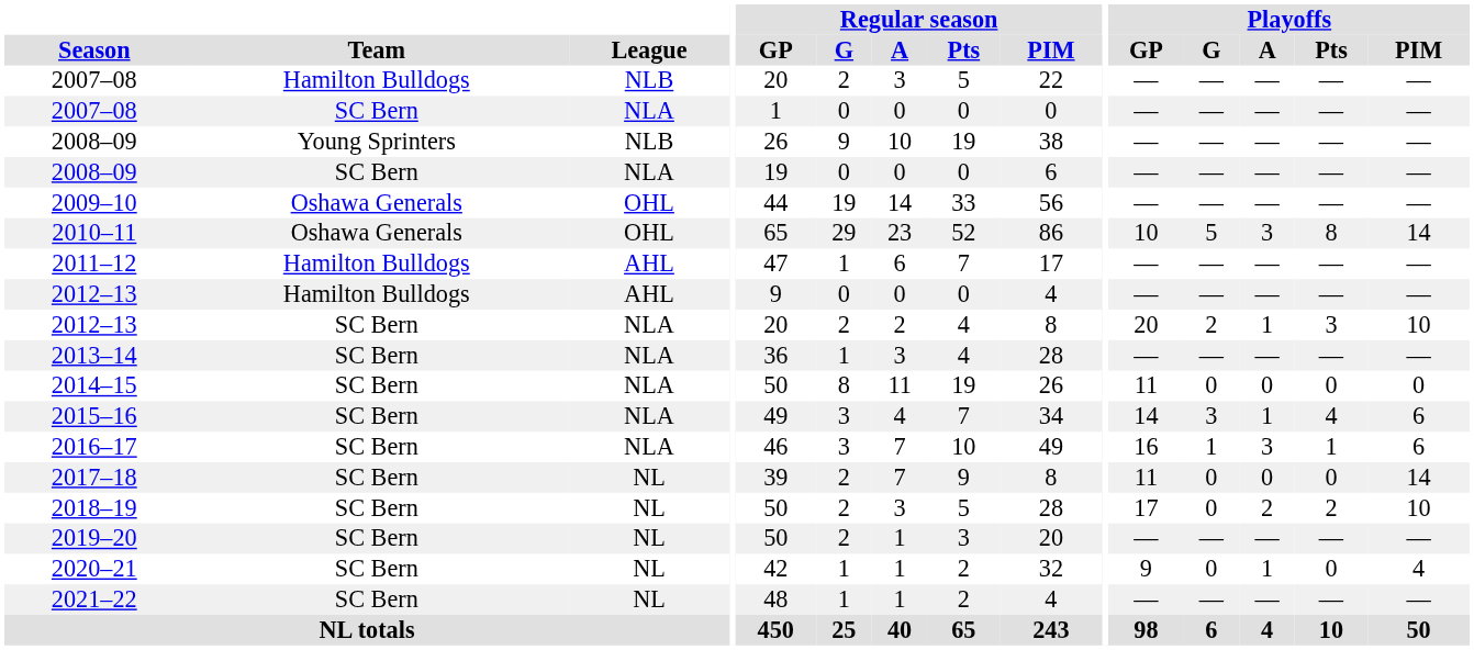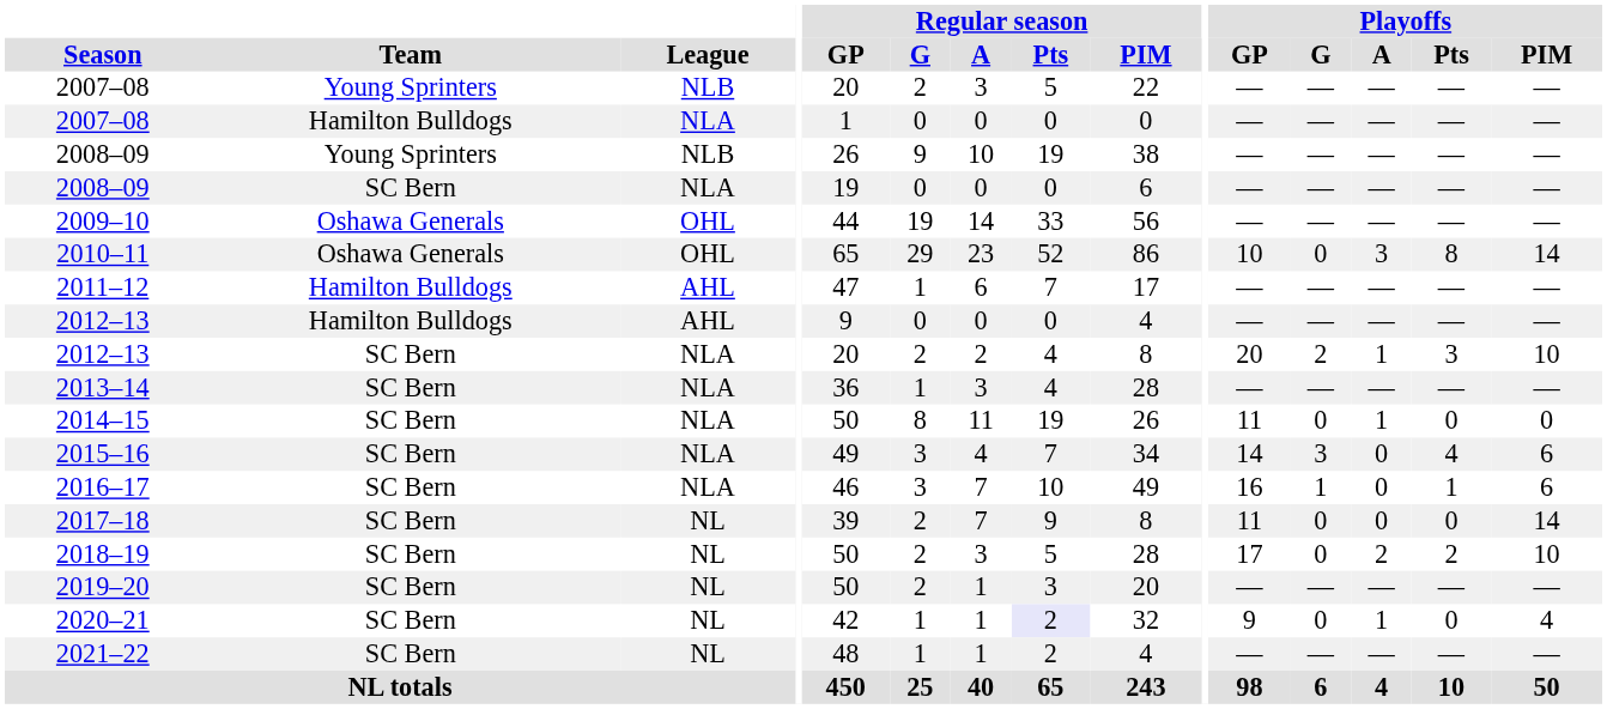 <table border="0" cellpadding="1" cellspacing="0" style="text-align:center; width:60em">
 <tr bgcolor="#e0e0e0">
 <th colspan="3" bgcolor="#ffffff"></th>
 <th rowspan="99" bgcolor="#ffffff"></th>
 <th colspan="5"><a href='#'>Regular season</a></th>
 <th rowspan="99" bgcolor="#ffffff"></th>
 <th colspan="5"><a href='#'>Playoffs</a></th>
 </tr>
 <tr bgcolor="#e0e0e0">
 <th><a href='#'>Season</a></th>
 <th>Team</th>
 <th>League</th>
 <th>GP</th>
 <th><a href='#'>G</a></th>
 <th><a href='#'>A</a></th>
 <th><a href='#'>Pts</a></th>
 <th><a href='#'>PIM</a></th>
 <th>GP</th>
 <th>G</th>
 <th>A</th>
 <th>Pts</th>
 <th>PIM</th>
 </tr>
 <tr>
 <td>2007–08</td>
-<td><a href='#'>Hamilton Bulldogs</a></td>
+<td><a href='#'>Young Sprinters</a></td>
 <td><a href='#'>NLB</a></td>
 <td>20</td>
 <td>2</td>
 <td>3</td>
 <td>5</td>
 <td>22</td>
 <td>—</td>
 <td>—</td>
 <td>—</td>
 <td>—</td>
 <td>—</td>
 </tr>
 <tr bgcolor="#f0f0f0">
 <td><a href='#'>2007–08</a></td>
-<td><a href='#'>SC Bern</a></td>
+<td>Hamilton Bulldogs</td>
 <td><a href='#'>NLA</a></td>
 <td>1</td>
 <td>0</td>
 <td>0</td>
 <td>0</td>
 <td>0</td>
 <td>—</td>
 <td>—</td>
 <td>—</td>
 <td>—</td>
 <td>—</td>
 </tr>
 <tr>
 <td>2008–09</td>
 <td>Young Sprinters</td>
 <td>NLB</td>
 <td>26</td>
 <td>9</td>
 <td>10</td>
 <td>19</td>
 <td>38</td>
 <td>—</td>
 <td>—</td>
 <td>—</td>
 <td>—</td>
 <td>—</td>
 </tr>
 <tr bgcolor="#f0f0f0">
 <td><a href='#'>2008–09</a></td>
 <td>SC Bern</td>
 <td>NLA</td>
 <td>19</td>
 <td>0</td>
 <td>0</td>
 <td>0</td>
 <td>6</td>
 <td>—</td>
 <td>—</td>
 <td>—</td>
 <td>—</td>
 <td>—</td>
 </tr>
 <tr>
 <td><a href='#'>2009–10</a></td>
 <td><a href='#'>Oshawa Generals</a></td>
 <td><a href='#'>OHL</a></td>
 <td>44</td>
 <td>19</td>
 <td>14</td>
 <td>33</td>
 <td>56</td>
 <td>—</td>
 <td>—</td>
 <td>—</td>
 <td>—</td>
 <td>—</td>
 </tr>
 <tr bgcolor="#f0f0f0">
 <td><a href='#'>2010–11</a></td>
 <td>Oshawa Generals</td>
 <td>OHL</td>
 <td>65</td>
 <td>29</td>
 <td>23</td>
 <td>52</td>
 <td>86</td>
 <td>10</td>
-<td>5</td>
+<td>0</td>
 <td>3</td>
 <td>8</td>
 <td>14</td>
 </tr>
 <tr>
 <td><a href='#'>2011–12</a></td>
 <td><a href='#'>Hamilton Bulldogs</a></td>
 <td><a href='#'>AHL</a></td>
 <td>47</td>
 <td>1</td>
 <td>6</td>
 <td>7</td>
 <td>17</td>
 <td>—</td>
 <td>—</td>
 <td>—</td>
 <td>—</td>
 <td>—</td>
 </tr>
 <tr bgcolor="#f0f0f0">
 <td><a href='#'>2012–13</a></td>
 <td>Hamilton Bulldogs</td>
 <td>AHL</td>
 <td>9</td>
 <td>0</td>
 <td>0</td>
 <td>0</td>
 <td>4</td>
 <td>—</td>
 <td>—</td>
 <td>—</td>
 <td>—</td>
 <td>—</td>
 </tr>
 <tr>
 <td><a href='#'>2012–13</a></td>
 <td>SC Bern</td>
 <td>NLA</td>
 <td>20</td>
 <td>2</td>
 <td>2</td>
 <td>4</td>
 <td>8</td>
 <td>20</td>
 <td>2</td>
 <td>1</td>
 <td>3</td>
 <td>10</td>
 </tr>
 <tr bgcolor="#f0f0f0">
 <td><a href='#'>2013–14</a></td>
 <td>SC Bern</td>
 <td>NLA</td>
 <td>36</td>
 <td>1</td>
 <td>3</td>
 <td>4</td>
 <td>28</td>
 <td>—</td>
 <td>—</td>
 <td>—</td>
 <td>—</td>
 <td>—</td>
 </tr>
 <tr>
 <td><a href='#'>2014–15</a></td>
 <td>SC Bern</td>
 <td>NLA</td>
 <td>50</td>
 <td>8</td>
 <td>11</td>
 <td>19</td>
 <td>26</td>
 <td>11</td>
 <td>0</td>
-<td>0</td>
+<td>1</td>
 <td>0</td>
 <td>0</td>
 </tr>
 <tr bgcolor="#f0f0f0">
 <td><a href='#'>2015–16</a></td>
 <td>SC Bern</td>
 <td>NLA</td>
 <td>49</td>
 <td>3</td>
 <td>4</td>
 <td>7</td>
 <td>34</td>
 <td>14</td>
 <td>3</td>
-<td>1</td>
+<td>0</td>
 <td>4</td>
 <td>6</td>
 </tr>
 <tr>
 <td><a href='#'>2016–17</a></td>
 <td>SC Bern</td>
 <td>NLA</td>
 <td>46</td>
 <td>3</td>
 <td>7</td>
 <td>10</td>
 <td>49</td>
 <td>16</td>
 <td>1</td>
-<td>3</td>
+<td>0</td>
 <td>1</td>
 <td>6</td>
 </tr>
 <tr bgcolor="#f0f0f0">
 <td><a href='#'>2017–18</a></td>
 <td>SC Bern</td>
 <td>NL</td>
 <td>39</td>
 <td>2</td>
 <td>7</td>
 <td>9</td>
 <td>8</td>
 <td>11</td>
 <td>0</td>
 <td>0</td>
 <td>0</td>
 <td>14</td>
 </tr>
 <tr>
 <td><a href='#'>2018–19</a></td>
 <td>SC Bern</td>
 <td>NL</td>
 <td>50</td>
 <td>2</td>
 <td>3</td>
 <td>5</td>
 <td>28</td>
 <td>17</td>
 <td>0</td>
 <td>2</td>
 <td>2</td>
 <td>10</td>
 </tr>
 <tr bgcolor="#f0f0f0">
 <td><a href='#'>2019–20</a></td>
 <td>SC Bern</td>
 <td>NL</td>
 <td>50</td>
 <td>2</td>
 <td>1</td>
 <td>3</td>
 <td>20</td>
 <td>—</td>
 <td>—</td>
 <td>—</td>
 <td>—</td>
 <td>—</td>
 </tr>
 <tr>
 <td><a href='#'>2020–21</a></td>
 <td>SC Bern</td>
 <td>NL</td>
 <td>42</td>
 <td>1</td>
 <td>1</td>
-<td>2</td>
+<td style="background: lavender;">2</td>
 <td>32</td>
 <td>9</td>
 <td>0</td>
 <td>1</td>
 <td>0</td>
 <td>4</td>
 </tr>
 <tr bgcolor="#f0f0f0">
 <td><a href='#'>2021–22</a></td>
 <td>SC Bern</td>
 <td>NL</td>
 <td>48</td>
 <td>1</td>
 <td>1</td>
 <td>2</td>
 <td>4</td>
 <td>—</td>
 <td>—</td>
 <td>—</td>
 <td>—</td>
 <td>—</td>
 </tr>
 <tr bgcolor="#e0e0e0">
 <th colspan="3">NL totals</th>
 <th>450</th>
 <th>25</th>
 <th>40</th>
 <th>65</th>
 <th>243</th>
 <th>98</th>
 <th>6</th>
 <th>4</th>
 <th>10</th>
 <th>50</th>
 </tr>
 </table>
